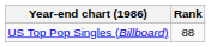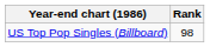 <table class="wikitable sortable">
 <tr>
 <th>Year-end chart (1986)</th>
 <th>Rank</th>
 </tr>
 <tr>
 <td><a href='#'>US Top Pop Singles (<em>Billboard</em>)</a></td>
-<td style="text-align:center;">88</td>
+<td style="text-align:center;">98</td>
 </tr>
 </table>
